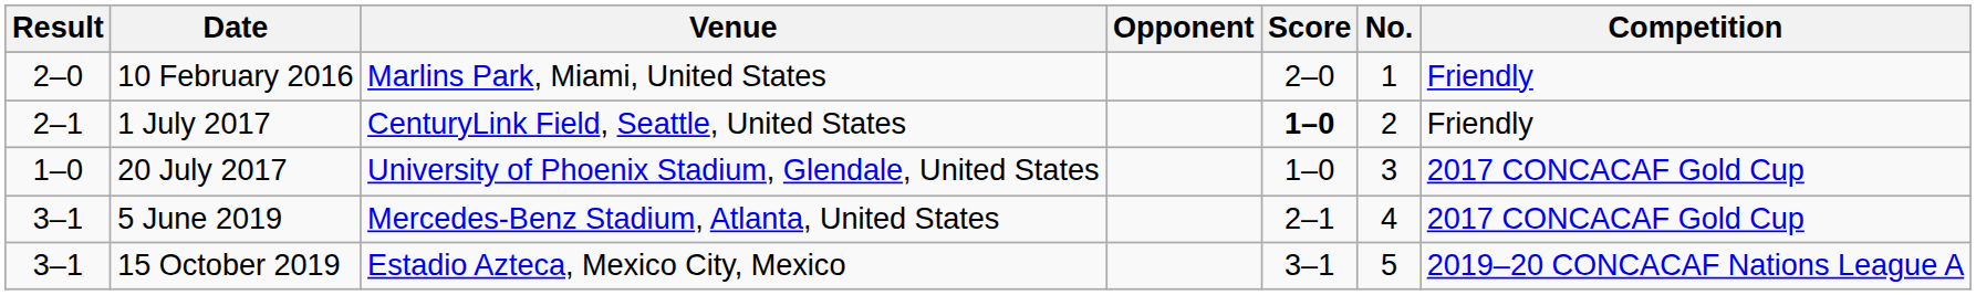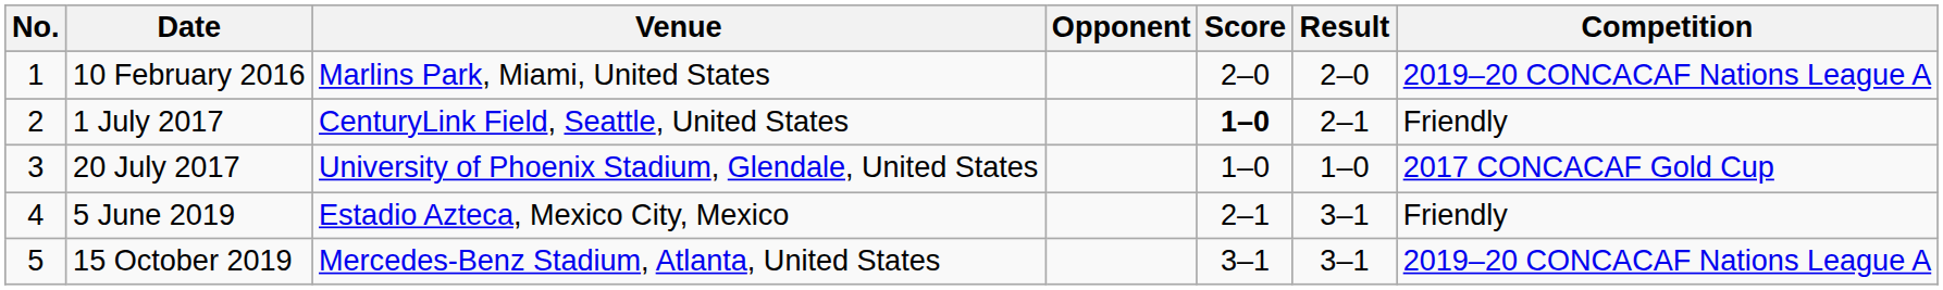 <table class="wikitable sortable">
 <tr>
-<th scope="col">Result</th>
+<th scope="col">No.</th>
 <th scope="col">Date</th>
 <th scope="col">Venue</th>
 <th scope="col">Opponent</th>
 <th scope="col">Score</th>
-<th scope="col">No.</th>
+<th scope="col">Result</th>
 <th scope="col">Competition</th>
 </tr>
 <tr>
-<td style="text-align:center">2–0</td>
+<td style="text-align:center">1</td>
 <td>10 February 2016</td>
 <td><a href='#'>Marlins Park</a>, Miami, United States</td>
 <td></td>
 <td style="text-align:center">2–0</td>
-<td style="text-align:center">1</td>
-<td><a href='#'>Friendly</a></td>
+<td style="text-align:center">2–0</td>
+<td><a href='#'>2019–20 CONCACAF Nations League A</a></td>
 </tr>
 <tr>
-<td style="text-align:center">2–1</td>
+<td style="text-align:center">2</td>
 <td>1 July 2017</td>
 <td><a href='#'>CenturyLink Field</a>, <a href='#'>Seattle</a>, United States</td>
 <td></td>
 <td style="text-align:center"><strong>1–0</strong></td>
-<td style="text-align:center">2</td>
+<td style="text-align:center">2–1</td>
 <td>Friendly</td>
 </tr>
 <tr>
-<td style="text-align:center">1–0</td>
+<td style="text-align:center">3</td>
 <td>20 July 2017</td>
 <td><a href='#'>University of Phoenix Stadium</a>, <a href='#'>Glendale</a>, United States</td>
 <td></td>
 <td style="text-align:center">1–0</td>
-<td style="text-align:center">3</td>
+<td style="text-align:center">1–0</td>
 <td><a href='#'>2017 CONCACAF Gold Cup</a></td>
 </tr>
 <tr>
+<td style="text-align:center">4</td>
+<td>5 June 2019</td>
+<td><a href='#'>Estadio Azteca</a>, Mexico City, Mexico</td>
+<td></td>
+<td style="text-align:center">2–1</td>
 <td style="text-align:center">3–1</td>
-<td>5 June 2019</td>
+<td>Friendly</td>
+</tr>
+<tr>
+<td style="text-align:center">5</td>
+<td>15 October 2019</td>
 <td><a href='#'>Mercedes-Benz Stadium</a>, <a href='#'>Atlanta</a>, United States</td>
 <td></td>
-<td style="text-align:center">2–1</td>
-<td style="text-align:center">4</td>
-<td><a href='#'>2017 CONCACAF Gold Cup</a></td>
-</tr>
-<tr>
 <td style="text-align:center">3–1</td>
-<td>15 October 2019</td>
-<td><a href='#'>Estadio Azteca</a>, Mexico City, Mexico</td>
-<td></td>
 <td style="text-align:center">3–1</td>
-<td style="text-align:center">5</td>
 <td><a href='#'>2019–20 CONCACAF Nations League A</a></td>
 </tr>
 </table>
